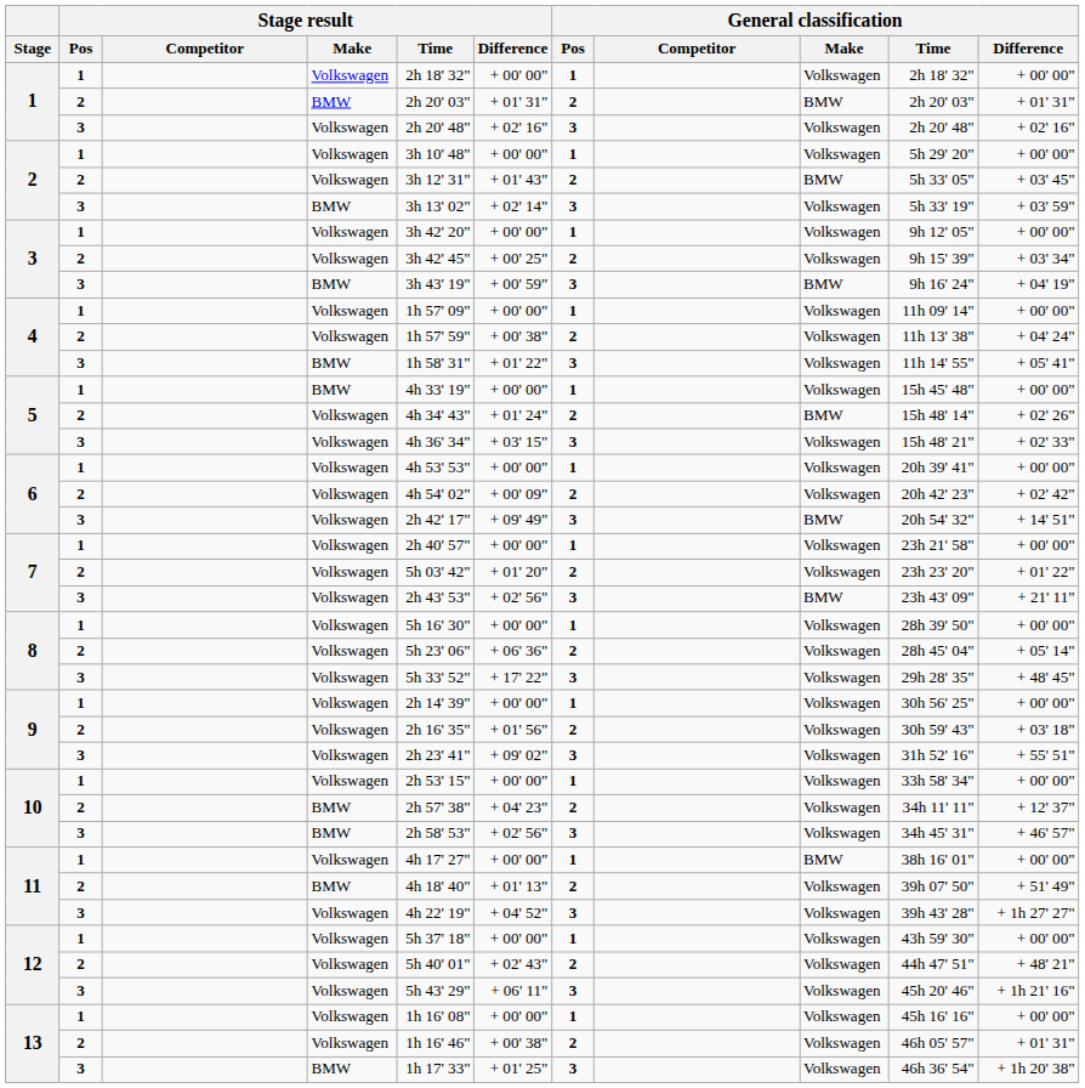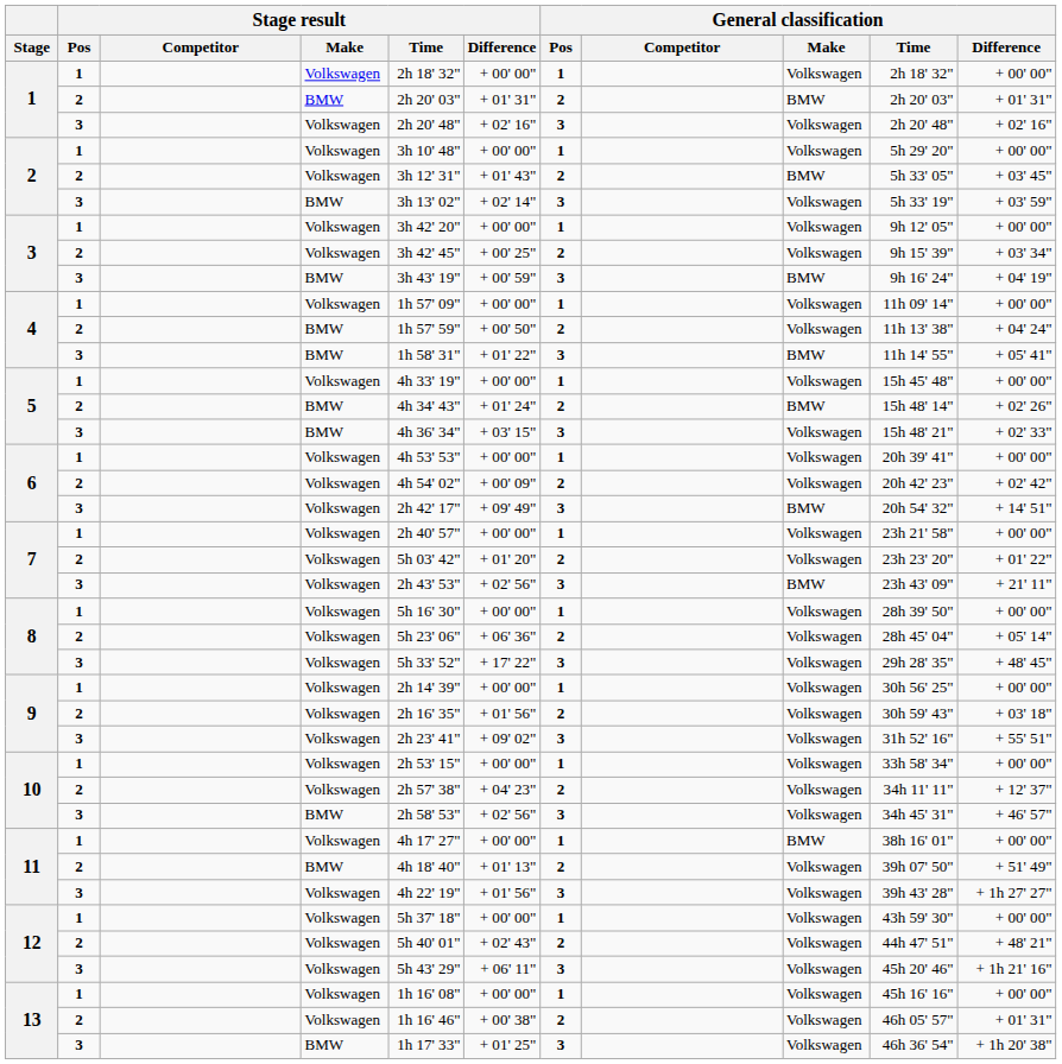 <table class="wikitable" style="font-size:85%;">
 <tr>
 <th></th>
 <th colspan=5><big>Stage result </big></th>
 <th colspan=5><big>General classification</big></th>
 </tr>
 <tr>
 <th width="40px">Stage</th>
 <th width="30px">Pos</th>
 <th width="170px">Competitor</th>
 <th width="70px">Make</th>
 <th width="60px">Time</th>
 <th width="60px">Difference</th>
 <th width="30px">Pos</th>
 <th width="170px">Competitor</th>
 <th width="70px">Make</th>
 <th width="70px">Time</th>
 <th width="80px">Difference</th>
 </tr>
 <tr>
 <th rowspan=3><big>1</big></th>
 <td align="center"><strong>1</strong></td>
 <td> <br></td>
 <td><a href='#'>Volkswagen</a></td>
 <td align="right">2h 18' 32"</td>
 <td align="right">+ 00' 00"</td>
 <td align="center"><strong>1</strong></td>
 <td> <br></td>
 <td>Volkswagen</td>
 <td align="right">2h 18' 32"</td>
 <td align="right">+ 00' 00"</td>
 </tr>
 <tr>
 <td align="center"><strong>2</strong></td>
 <td> <br></td>
 <td><a href='#'>BMW</a></td>
 <td align="right">2h 20' 03"</td>
 <td align="right">+ 01' 31"</td>
 <td align="center"><strong>2</strong></td>
 <td> <br></td>
 <td>BMW</td>
 <td align="right">2h 20' 03"</td>
 <td align="right">+ 01' 31"</td>
 </tr>
 <tr>
 <td align="center"><strong>3</strong></td>
 <td> <br></td>
 <td>Volkswagen</td>
 <td align="right">2h 20' 48"</td>
 <td align="right">+ 02' 16"</td>
 <td align="center"><strong>3</strong></td>
 <td> <br></td>
 <td>Volkswagen</td>
 <td align="right">2h 20' 48"</td>
 <td align="right">+ 02' 16"</td>
 </tr>
 <tr>
 <th rowspan=3><big>2</big></th>
 <td align="center"><strong>1</strong></td>
 <td> <br></td>
 <td>Volkswagen</td>
 <td align="right">3h 10' 48"</td>
 <td align="right">+ 00' 00"</td>
 <td align="center"><strong>1</strong></td>
 <td> <br></td>
 <td>Volkswagen</td>
 <td align="right">5h 29' 20"</td>
 <td align="right">+ 00' 00"</td>
 </tr>
 <tr>
 <td align="center"><strong>2</strong></td>
 <td> <br></td>
 <td>Volkswagen</td>
 <td align="right">3h 12' 31"</td>
 <td align="right">+ 01' 43"</td>
 <td align="center"><strong>2</strong></td>
 <td> <br></td>
 <td>BMW</td>
 <td align="right">5h 33' 05"</td>
 <td align="right">+ 03' 45"</td>
 </tr>
 <tr>
 <td align="center"><strong>3</strong></td>
 <td> <br></td>
 <td>BMW</td>
 <td align="right">3h 13' 02"</td>
 <td align="right">+ 02' 14"</td>
 <td align="center"><strong>3</strong></td>
 <td> <br></td>
 <td>Volkswagen</td>
 <td align="right">5h 33' 19"</td>
 <td align="right">+ 03' 59"</td>
 </tr>
 <tr>
 <th rowspan=3><big>3</big></th>
 <td align="center"><strong>1</strong></td>
 <td> <br></td>
 <td>Volkswagen</td>
 <td align="right">3h 42' 20"</td>
 <td align="right">+ 00' 00"</td>
 <td align="center"><strong>1</strong></td>
 <td> <br></td>
 <td>Volkswagen</td>
 <td align="right">9h 12' 05"</td>
 <td align="right">+ 00' 00"</td>
 </tr>
 <tr>
 <td align="center"><strong>2</strong></td>
 <td> <br></td>
 <td>Volkswagen</td>
 <td align="right">3h 42' 45"</td>
 <td align="right">+ 00' 25"</td>
 <td align="center"><strong>2</strong></td>
 <td> <br></td>
 <td>Volkswagen</td>
 <td align="right">9h 15' 39"</td>
 <td align="right">+ 03' 34"</td>
 </tr>
 <tr>
 <td align="center"><strong>3</strong></td>
 <td> <br></td>
 <td>BMW</td>
 <td align="right">3h 43' 19"</td>
 <td align="right">+ 00' 59"</td>
 <td align="center"><strong>3</strong></td>
 <td> <br></td>
 <td>BMW</td>
 <td align="right">9h 16' 24"</td>
 <td align="right">+ 04' 19"</td>
 </tr>
 <tr>
 <th rowspan=3><big>4</big></th>
 <td align="center"><strong>1</strong></td>
 <td> <br></td>
 <td>Volkswagen</td>
 <td align="right">1h 57' 09"</td>
 <td align="right">+ 00' 00"</td>
 <td align="center"><strong>1</strong></td>
 <td> <br></td>
 <td>Volkswagen</td>
 <td align="right">11h 09' 14"</td>
 <td align="right">+ 00' 00"</td>
 </tr>
 <tr>
 <td align="center"><strong>2</strong></td>
 <td> <br></td>
-<td>Volkswagen</td>
+<td>BMW</td>
 <td align="right">1h 57' 59"</td>
-<td align="right">+ 00' 38"</td>
+<td align="right">+ 00' 50"</td>
 <td align="center"><strong>2</strong></td>
 <td> <br></td>
 <td>Volkswagen</td>
 <td align="right">11h 13' 38"</td>
 <td align="right">+ 04' 24"</td>
 </tr>
 <tr>
 <td align="center"><strong>3</strong></td>
 <td> <br></td>
 <td>BMW</td>
 <td align="right">1h 58' 31"</td>
 <td align="right">+ 01' 22"</td>
 <td align="center"><strong>3</strong></td>
 <td> <br></td>
-<td>Volkswagen</td>
+<td>BMW</td>
 <td align="right">11h 14' 55"</td>
 <td align="right">+ 05' 41"</td>
 </tr>
 <tr>
 <th rowspan=3><big>5</big></th>
 <td align="center"><strong>1</strong></td>
 <td> <br></td>
-<td>BMW</td>
+<td>Volkswagen</td>
 <td align="right">4h 33' 19"</td>
 <td align="right">+ 00' 00"</td>
 <td align="center"><strong>1</strong></td>
 <td> <br></td>
 <td>Volkswagen</td>
 <td align="right">15h 45' 48"</td>
 <td align="right">+ 00' 00"</td>
 </tr>
 <tr>
 <td align="center"><strong>2</strong></td>
 <td> <br></td>
-<td>Volkswagen</td>
+<td>BMW</td>
 <td align="right">4h 34' 43"</td>
 <td align="right">+ 01' 24"</td>
 <td align="center"><strong>2</strong></td>
 <td> <br></td>
 <td>BMW</td>
 <td align="right">15h 48' 14"</td>
 <td align="right">+ 02' 26"</td>
 </tr>
 <tr>
 <td align="center"><strong>3</strong></td>
 <td> <br></td>
-<td>Volkswagen</td>
+<td>BMW</td>
 <td align="right">4h 36' 34"</td>
 <td align="right">+ 03' 15"</td>
 <td align="center"><strong>3</strong></td>
 <td> <br></td>
 <td>Volkswagen</td>
 <td align="right">15h 48' 21"</td>
 <td align="right">+ 02' 33"</td>
 </tr>
 <tr>
 <th rowspan=3><big>6</big></th>
 <td align="center"><strong>1</strong></td>
 <td> <br></td>
 <td>Volkswagen</td>
 <td align="right">4h 53' 53"</td>
 <td align="right">+ 00' 00"</td>
 <td align="center"><strong>1</strong></td>
 <td> <br></td>
 <td>Volkswagen</td>
 <td align="right">20h 39' 41"</td>
 <td align="right">+ 00' 00"</td>
 </tr>
 <tr>
 <td align="center"><strong>2</strong></td>
 <td> <br></td>
 <td>Volkswagen</td>
 <td align="right">4h 54' 02"</td>
 <td align="right">+ 00' 09"</td>
 <td align="center"><strong>2</strong></td>
 <td> <br></td>
 <td>Volkswagen</td>
 <td align="right">20h 42' 23"</td>
 <td align="right">+ 02' 42"</td>
 </tr>
 <tr>
 <td align="center"><strong>3</strong></td>
 <td> <br></td>
 <td>Volkswagen</td>
 <td align="right">2h 42' 17"</td>
 <td align="right">+ 09' 49"</td>
 <td align="center"><strong>3</strong></td>
 <td> <br></td>
 <td>BMW</td>
 <td align="right">20h 54' 32"</td>
 <td align="right">+ 14' 51"</td>
 </tr>
 <tr>
 <th rowspan=3><big>7</big></th>
 <td align="center"><strong>1</strong></td>
 <td> <br></td>
 <td>Volkswagen</td>
 <td align="right">2h 40' 57"</td>
 <td align="right">+ 00' 00"</td>
 <td align="center"><strong>1</strong></td>
 <td> <br></td>
 <td>Volkswagen</td>
 <td align="right">23h 21' 58"</td>
 <td align="right">+ 00' 00"</td>
 </tr>
 <tr>
 <td align="center"><strong>2</strong></td>
 <td> <br></td>
 <td>Volkswagen</td>
 <td align="right">5h 03' 42"</td>
 <td align="right">+ 01' 20"</td>
 <td align="center"><strong>2</strong></td>
 <td> <br></td>
 <td>Volkswagen</td>
 <td align="right">23h 23' 20"</td>
 <td align="right">+ 01' 22"</td>
 </tr>
 <tr>
 <td align="center"><strong>3</strong></td>
 <td> <br></td>
 <td>Volkswagen</td>
 <td align="right">2h 43' 53"</td>
 <td align="right">+ 02' 56"</td>
 <td align="center"><strong>3</strong></td>
 <td> <br></td>
 <td>BMW</td>
 <td align="right">23h 43' 09"</td>
 <td align="right">+ 21' 11"</td>
 </tr>
 <tr>
 <th rowspan=3><big>8</big></th>
 <td align="center"><strong>1</strong></td>
 <td> <br></td>
 <td>Volkswagen</td>
 <td align="right">5h 16' 30"</td>
 <td align="right">+ 00' 00"</td>
 <td align="center"><strong>1</strong></td>
 <td> <br></td>
 <td>Volkswagen</td>
 <td align="right">28h 39' 50"</td>
 <td align="right">+ 00' 00"</td>
 </tr>
 <tr>
 <td align="center"><strong>2</strong></td>
 <td> <br></td>
 <td>Volkswagen</td>
 <td align="right">5h 23' 06"</td>
 <td align="right">+ 06' 36"</td>
 <td align="center"><strong>2</strong></td>
 <td> <br></td>
 <td>Volkswagen</td>
 <td align="right">28h 45' 04"</td>
 <td align="right">+ 05' 14"</td>
 </tr>
 <tr>
 <td align="center"><strong>3</strong></td>
 <td> <br></td>
 <td>Volkswagen</td>
 <td align="right">5h 33' 52"</td>
 <td align="right">+ 17' 22"</td>
 <td align="center"><strong>3</strong></td>
 <td> <br></td>
 <td>Volkswagen</td>
 <td align="right">29h 28' 35"</td>
 <td align="right">+ 48' 45"</td>
 </tr>
 <tr>
 <th rowspan=3><big>9</big></th>
 <td align="center"><strong>1</strong></td>
 <td> <br></td>
 <td>Volkswagen</td>
 <td align="right">2h 14' 39"</td>
 <td align="right">+ 00' 00"</td>
 <td align="center"><strong>1</strong></td>
 <td> <br></td>
 <td>Volkswagen</td>
 <td align="right">30h 56' 25"</td>
 <td align="right">+ 00' 00"</td>
 </tr>
 <tr>
 <td align="center"><strong>2</strong></td>
 <td> <br></td>
 <td>Volkswagen</td>
 <td align="right">2h 16' 35"</td>
 <td align="right">+ 01' 56"</td>
 <td align="center"><strong>2</strong></td>
 <td> <br></td>
 <td>Volkswagen</td>
 <td align="right">30h 59' 43"</td>
 <td align="right">+ 03' 18"</td>
 </tr>
 <tr>
 <td align="center"><strong>3</strong></td>
 <td> <br></td>
 <td>Volkswagen</td>
 <td align="right">2h 23' 41"</td>
 <td align="right">+ 09' 02"</td>
 <td align="center"><strong>3</strong></td>
 <td> <br></td>
 <td>Volkswagen</td>
 <td align="right">31h 52' 16"</td>
 <td align="right">+ 55' 51"</td>
 </tr>
 <tr>
 <th rowspan=3><big>10</big></th>
 <td align="center"><strong>1</strong></td>
 <td> <br></td>
 <td>Volkswagen</td>
 <td align="right">2h 53' 15"</td>
 <td align="right">+ 00' 00"</td>
 <td align="center"><strong>1</strong></td>
 <td> <br></td>
 <td>Volkswagen</td>
 <td align="right">33h 58' 34"</td>
 <td align="right">+ 00' 00"</td>
 </tr>
 <tr>
 <td align="center"><strong>2</strong></td>
 <td> <br></td>
-<td>BMW</td>
+<td>Volkswagen</td>
 <td align="right">2h 57' 38"</td>
 <td align="right">+ 04' 23"</td>
 <td align="center"><strong>2</strong></td>
 <td> <br></td>
 <td>Volkswagen</td>
 <td align="right">34h 11' 11"</td>
 <td align="right">+ 12' 37"</td>
 </tr>
 <tr>
 <td align="center"><strong>3</strong></td>
 <td> <br></td>
 <td>BMW</td>
 <td align="right">2h 58' 53"</td>
 <td align="right">+ 02' 56"</td>
 <td align="center"><strong>3</strong></td>
 <td> <br></td>
 <td>Volkswagen</td>
 <td align="right">34h 45' 31"</td>
 <td align="right">+ 46' 57"</td>
 </tr>
 <tr>
 <th rowspan=3><big>11</big></th>
 <td align="center"><strong>1</strong></td>
 <td> <br></td>
 <td>Volkswagen</td>
 <td align="right">4h 17' 27"</td>
 <td align="right">+ 00' 00"</td>
 <td align="center"><strong>1</strong></td>
 <td> <br></td>
 <td>BMW</td>
 <td align="right">38h 16' 01"</td>
 <td align="right">+ 00' 00"</td>
 </tr>
 <tr>
 <td align="center"><strong>2</strong></td>
 <td> <br></td>
 <td>BMW</td>
 <td align="right">4h 18' 40"</td>
 <td align="right">+ 01' 13"</td>
 <td align="center"><strong>2</strong></td>
 <td> <br></td>
 <td>Volkswagen</td>
 <td align="right">39h 07' 50"</td>
 <td align="right">+ 51' 49"</td>
 </tr>
 <tr>
 <td align="center"><strong>3</strong></td>
 <td> <br></td>
 <td>Volkswagen</td>
 <td align="right">4h 22' 19"</td>
-<td align="right">+ 04' 52"</td>
+<td align="right">+ 01' 56"</td>
 <td align="center"><strong>3</strong></td>
 <td> <br></td>
 <td>Volkswagen</td>
 <td align="right">39h 43' 28"</td>
 <td align="right">+ 1h 27' 27"</td>
 </tr>
 <tr>
 <th rowspan=3><big>12</big></th>
 <td align="center"><strong>1</strong></td>
 <td> <br></td>
 <td>Volkswagen</td>
 <td align="right">5h 37' 18"</td>
 <td align="right">+ 00' 00"</td>
 <td align="center"><strong>1</strong></td>
 <td> <br></td>
 <td>Volkswagen</td>
 <td align="right">43h 59' 30"</td>
 <td align="right">+ 00' 00"</td>
 </tr>
 <tr>
 <td align="center"><strong>2</strong></td>
 <td> <br></td>
 <td>Volkswagen</td>
 <td align="right">5h 40' 01"</td>
 <td align="right">+ 02' 43"</td>
 <td align="center"><strong>2</strong></td>
 <td> <br></td>
 <td>Volkswagen</td>
 <td align="right">44h 47' 51"</td>
 <td align="right">+ 48' 21"</td>
 </tr>
 <tr>
 <td align="center"><strong>3</strong></td>
 <td> <br></td>
 <td>Volkswagen</td>
 <td align="right">5h 43' 29"</td>
 <td align="right">+ 06' 11"</td>
 <td align="center"><strong>3</strong></td>
 <td> <br></td>
 <td>Volkswagen</td>
 <td align="right">45h 20' 46"</td>
 <td align="right">+ 1h 21' 16"</td>
 </tr>
 <tr>
 <th rowspan=3><big>13</big></th>
 <td align="center"><strong>1</strong></td>
 <td> <br></td>
 <td>Volkswagen</td>
 <td align="right">1h 16' 08"</td>
 <td align="right">+ 00' 00"</td>
 <td align="center"><strong>1</strong></td>
 <td> <br></td>
 <td>Volkswagen</td>
 <td align="right">45h 16' 16"</td>
 <td align="right">+ 00' 00"</td>
 </tr>
 <tr>
 <td align="center"><strong>2</strong></td>
 <td> <br></td>
 <td>Volkswagen</td>
 <td align="right">1h 16' 46"</td>
 <td align="right">+ 00' 38"</td>
 <td align="center"><strong>2</strong></td>
 <td> <br></td>
 <td>Volkswagen</td>
 <td align="right">46h 05' 57"</td>
 <td align="right">+ 01' 31"</td>
 </tr>
 <tr>
 <td align="center"><strong>3</strong></td>
 <td> <br></td>
 <td>BMW</td>
 <td align="right">1h 17' 33"</td>
 <td align="right">+ 01' 25"</td>
 <td align="center"><strong>3</strong></td>
 <td> <br></td>
 <td>Volkswagen</td>
 <td align="right">46h 36' 54"</td>
 <td align="right">+ 1h 20' 38"</td>
 </tr>
 </table>
